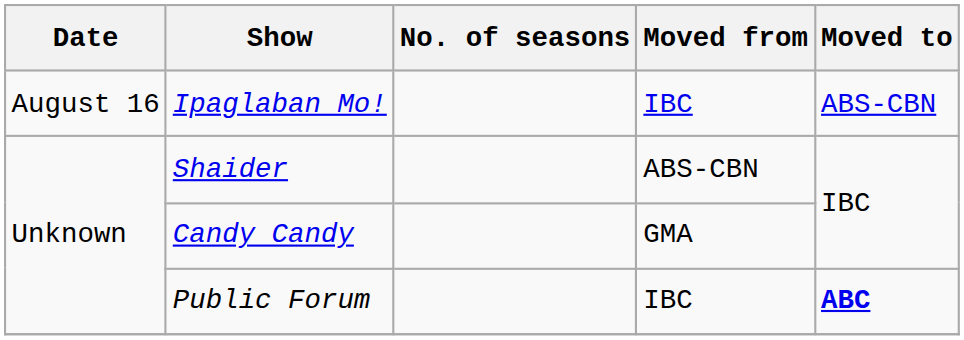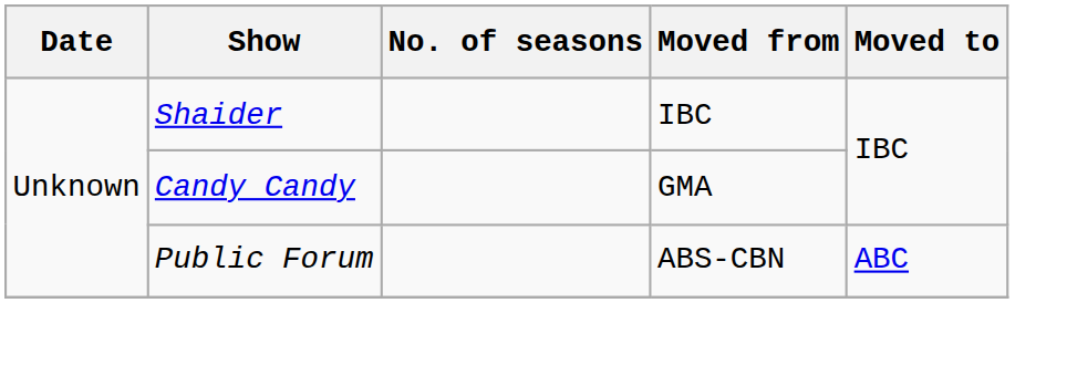 <table class="wikitable" style="text-align:left; line-height:25px; width:auto;">
 <tr>
 <th>Date</th>
 <th>Show</th>
 <th>No. of seasons</th>
 <th>Moved from</th>
 <th>Moved to</th>
 </tr>
 <tr>
-<td>August 16</td>
-<td><em><a href='#'>Ipaglaban Mo!</a></em></td>
-<td></td>
-<td><a href='#'>IBC</a></td>
-<td><a href='#'>ABS-CBN</a></td>
-</tr>
-<tr>
 <td rowspan="3">Unknown</td>
 <td><em><a href='#'>Shaider</a></em></td>
 <td></td>
-<td>ABS-CBN</td>
+<td>IBC</td>
 <td rowspan="2">IBC</td>
 </tr>
 <tr>
 <td><em><a href='#'>Candy Candy</a></em></td>
 <td></td>
 <td>GMA</td>
 </tr>
 <tr>
 <td><em>Public Forum</em></td>
 <td></td>
-<td>IBC</td>
-<td><strong><a href='#'>ABC</a></strong></td>
+<td>ABS-CBN</td>
+<td><a href='#'>ABC</a></td>
 </tr>
 <tr>
 </tr>
 </table>
